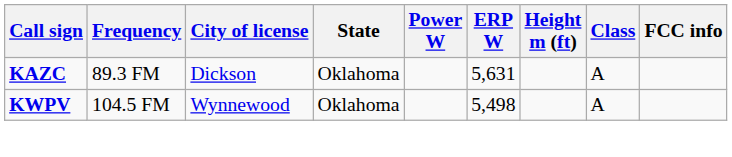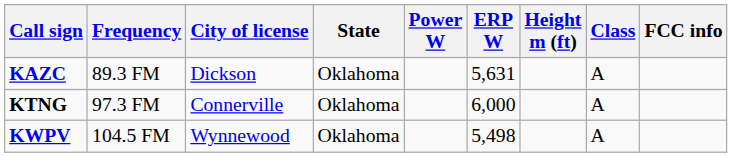 <table class="wikitable sortable">
 <tr>
 <th><a href='#'>Call sign</a></th>
 <th data-sort-type="number"><a href='#'>Frequency</a></th>
 <th><a href='#'>City of license</a></th>
 <th>State</th>
 <th data-sort-type="number"><a href='#'>Power</a><br><a href='#'>W</a></th>
 <th data-sort-type="number"><a href='#'>ERP</a><br><a href='#'>W</a></th>
 <th data-sort-type="number"><a href='#'>Height</a><br><a href='#'>m</a> (<a href='#'>ft</a>)</th>
 <th><a href='#'>Class</a></th>
 <th class="unsortable">FCC info</th>
 </tr>
 <tr>
 <td><strong><a href='#'>KAZC</a></strong></td>
 <td>89.3 FM</td>
 <td><a href='#'>Dickson</a></td>
 <td>Oklahoma</td>
 <td></td>
 <td>5,631</td>
 <td></td>
 <td>A</td>
 <td></td>
 </tr>
 <tr>
+<td><strong>KTNG</strong></td>
+<td>97.3 FM</td>
+<td><a href='#'>Connerville</a></td>
+<td>Oklahoma</td>
+<td></td>
+<td>6,000</td>
+<td></td>
+<td>A</td>
+<td></td>
+</tr>
+<tr>
 <td><strong><a href='#'>KWPV</a></strong></td>
 <td>104.5 FM</td>
 <td><a href='#'>Wynnewood</a></td>
 <td>Oklahoma</td>
 <td></td>
 <td>5,498</td>
 <td></td>
 <td>A</td>
 <td></td>
 </tr>
 </table>
